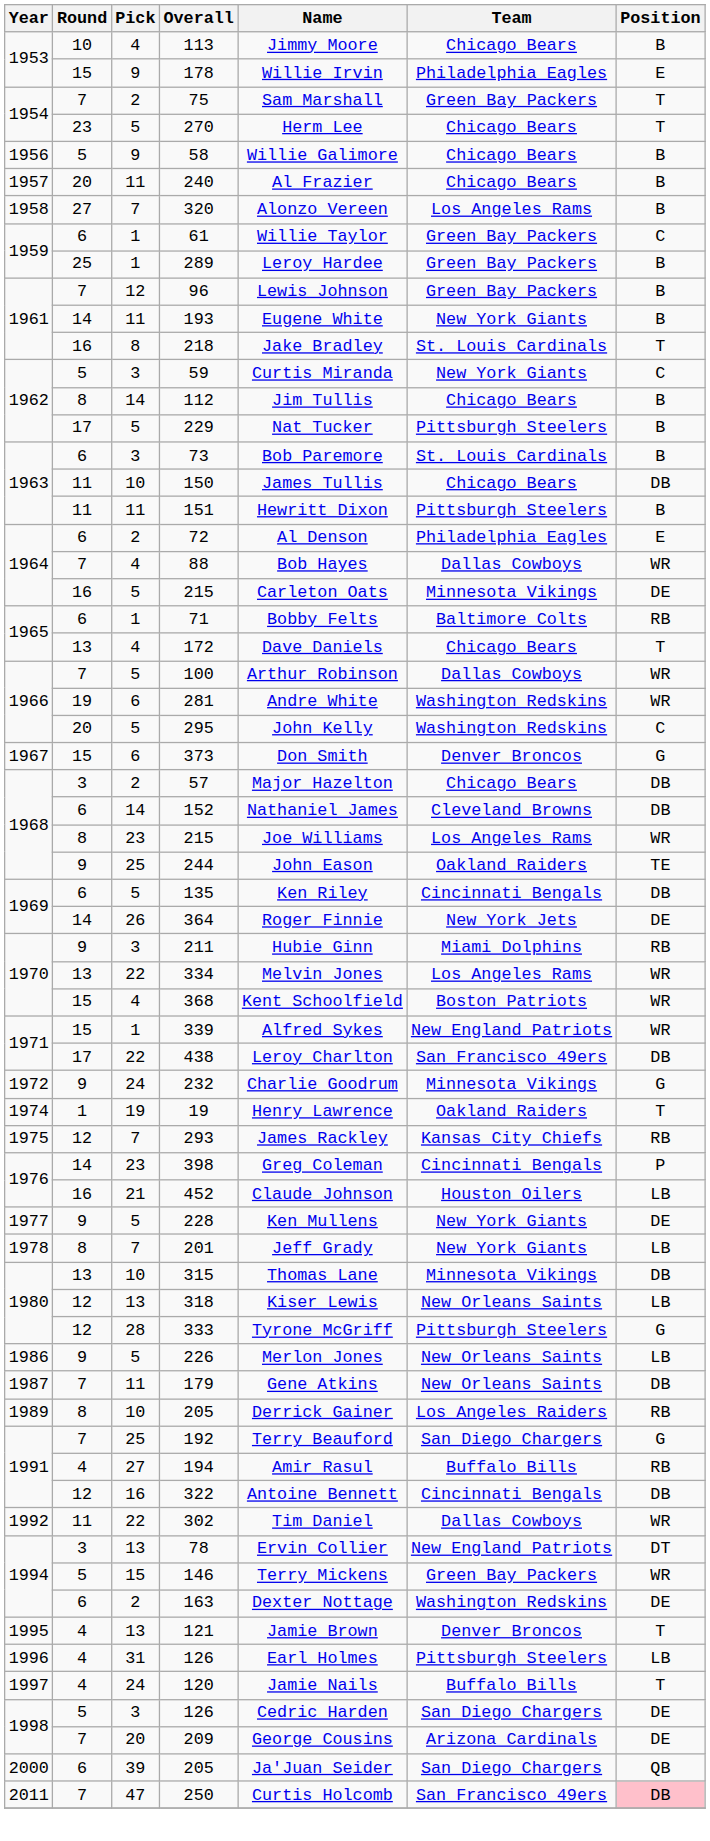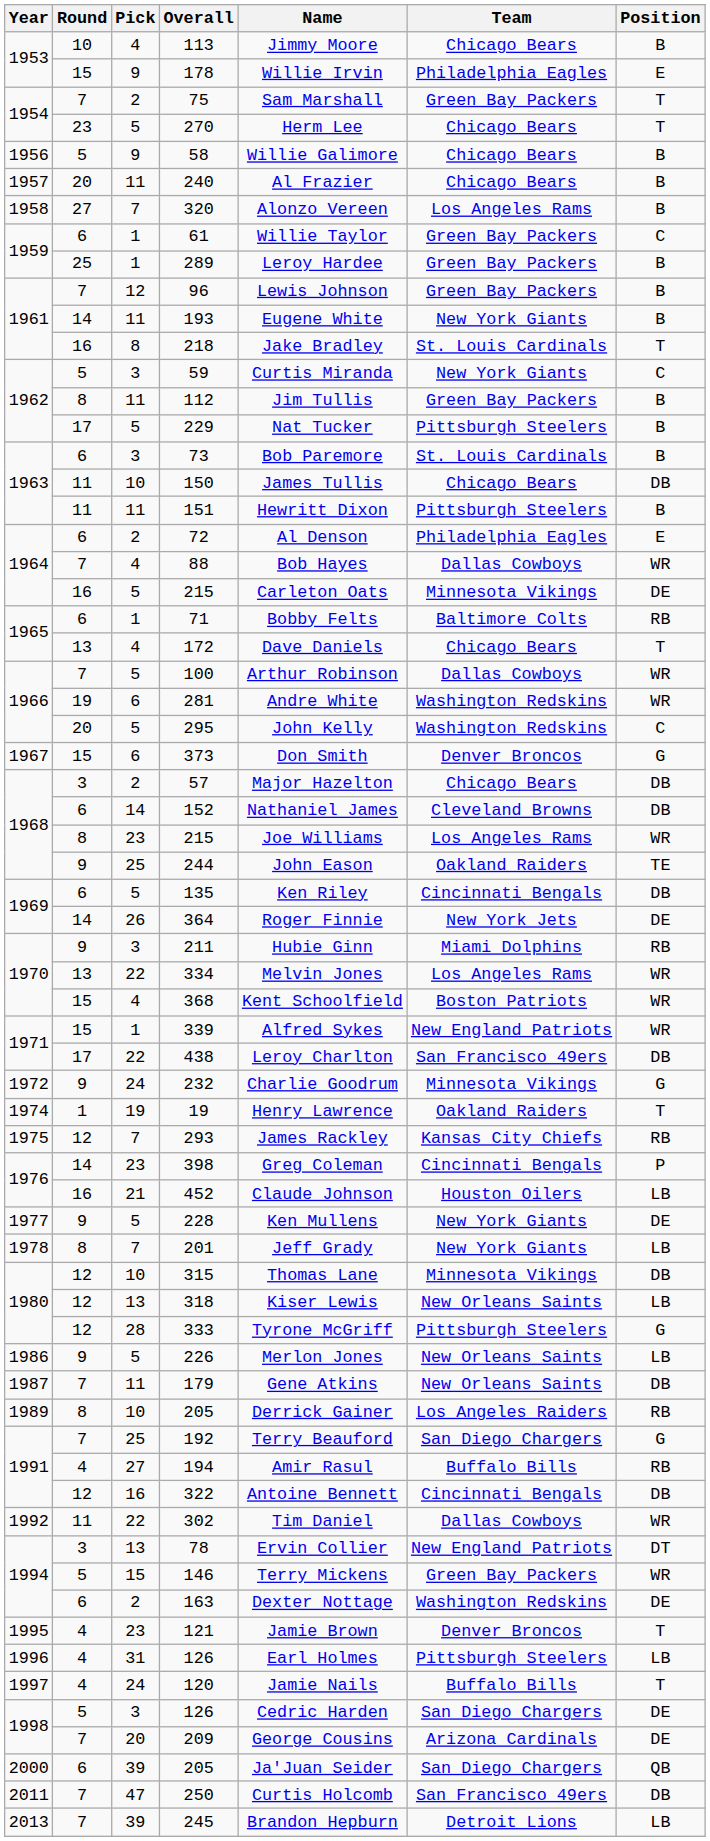 <table class="wikitable sortable" style="text-align: center;">
 <tr>
 <th>Year</th>
 <th>Round</th>
 <th>Pick</th>
 <th>Overall</th>
 <th>Name</th>
 <th>Team</th>
 <th>Position</th>
 </tr>
 <tr>
 <td rowspan="2">1953</td>
 <td>10</td>
 <td>4</td>
 <td>113</td>
 <td><a href='#'>Jimmy Moore</a></td>
 <td><a href='#'>Chicago Bears</a></td>
 <td>B</td>
 </tr>
 <tr>
 <td>15</td>
 <td>9</td>
 <td>178</td>
 <td><a href='#'>Willie Irvin</a></td>
 <td><a href='#'>Philadelphia Eagles</a></td>
 <td>E</td>
 </tr>
 <tr>
 <td rowspan="2">1954</td>
 <td>7</td>
 <td>2</td>
 <td>75</td>
 <td><a href='#'>Sam Marshall</a></td>
 <td><a href='#'>Green Bay Packers</a></td>
 <td>T</td>
 </tr>
 <tr>
 <td>23</td>
 <td>5</td>
 <td>270</td>
 <td><a href='#'>Herm Lee</a></td>
 <td><a href='#'>Chicago Bears</a></td>
 <td>T</td>
 </tr>
 <tr>
 <td>1956</td>
 <td>5</td>
 <td>9</td>
 <td>58</td>
 <td><a href='#'>Willie Galimore</a></td>
 <td><a href='#'>Chicago Bears</a></td>
 <td>B</td>
 </tr>
 <tr>
 <td>1957</td>
 <td>20</td>
 <td>11</td>
 <td>240</td>
 <td><a href='#'>Al Frazier</a></td>
 <td><a href='#'>Chicago Bears</a></td>
 <td>B</td>
 </tr>
 <tr>
 <td>1958</td>
 <td>27</td>
 <td>7</td>
 <td>320</td>
 <td><a href='#'>Alonzo Vereen</a></td>
 <td><a href='#'>Los Angeles Rams</a></td>
 <td>B</td>
 </tr>
 <tr>
 <td rowspan="2">1959</td>
 <td>6</td>
 <td>1</td>
 <td>61</td>
 <td><a href='#'>Willie Taylor</a></td>
 <td><a href='#'>Green Bay Packers</a></td>
 <td>C</td>
 </tr>
 <tr>
 <td>25</td>
 <td>1</td>
 <td>289</td>
 <td><a href='#'>Leroy Hardee</a></td>
 <td><a href='#'>Green Bay Packers</a></td>
 <td>B</td>
 </tr>
 <tr>
 <td rowspan="3">1961</td>
 <td>7</td>
 <td>12</td>
 <td>96</td>
 <td><a href='#'>Lewis Johnson</a></td>
 <td><a href='#'>Green Bay Packers</a></td>
 <td>B</td>
 </tr>
 <tr>
 <td>14</td>
 <td>11</td>
 <td>193</td>
 <td><a href='#'>Eugene White</a></td>
 <td><a href='#'>New York Giants</a></td>
 <td>B</td>
 </tr>
 <tr>
 <td>16</td>
 <td>8</td>
 <td>218</td>
 <td><a href='#'>Jake Bradley</a></td>
 <td><a href='#'>St. Louis Cardinals</a></td>
 <td>T</td>
 </tr>
 <tr>
 <td rowspan="3">1962</td>
 <td>5</td>
 <td>3</td>
 <td>59</td>
 <td><a href='#'>Curtis Miranda</a></td>
 <td><a href='#'>New York Giants</a></td>
 <td>C</td>
 </tr>
 <tr>
 <td>8</td>
-<td>14</td>
+<td>11</td>
 <td>112</td>
 <td><a href='#'>Jim Tullis</a></td>
-<td><a href='#'>Chicago Bears</a></td>
+<td><a href='#'>Green Bay Packers</a></td>
 <td>B</td>
 </tr>
 <tr>
 <td>17</td>
 <td>5</td>
 <td>229</td>
 <td><a href='#'>Nat Tucker</a></td>
 <td><a href='#'>Pittsburgh Steelers</a></td>
 <td>B</td>
 </tr>
 <tr>
 <td rowspan="3">1963</td>
 <td>6</td>
 <td>3</td>
 <td>73</td>
 <td><a href='#'>Bob Paremore</a></td>
 <td><a href='#'>St. Louis Cardinals</a></td>
 <td>B</td>
 </tr>
 <tr>
 <td>11</td>
 <td>10</td>
 <td>150</td>
 <td><a href='#'>James Tullis</a></td>
 <td><a href='#'>Chicago Bears</a></td>
 <td>DB</td>
 </tr>
 <tr>
 <td>11</td>
 <td>11</td>
 <td>151</td>
 <td><a href='#'>Hewritt Dixon</a></td>
 <td><a href='#'>Pittsburgh Steelers</a></td>
 <td>B</td>
 </tr>
 <tr>
 <td rowspan="3">1964</td>
 <td>6</td>
 <td>2</td>
 <td>72</td>
 <td><a href='#'>Al Denson</a></td>
 <td><a href='#'>Philadelphia Eagles</a></td>
 <td>E</td>
 </tr>
 <tr>
 <td>7</td>
 <td>4</td>
 <td>88</td>
 <td><a href='#'>Bob Hayes</a></td>
 <td><a href='#'>Dallas Cowboys</a></td>
 <td>WR</td>
 </tr>
 <tr>
 <td>16</td>
 <td>5</td>
 <td>215</td>
 <td><a href='#'>Carleton Oats</a></td>
 <td><a href='#'>Minnesota Vikings</a></td>
 <td>DE</td>
 </tr>
 <tr>
 <td rowspan="2">1965</td>
 <td>6</td>
 <td>1</td>
 <td>71</td>
 <td><a href='#'>Bobby Felts</a></td>
 <td><a href='#'>Baltimore Colts</a></td>
 <td>RB</td>
 </tr>
 <tr>
 <td>13</td>
 <td>4</td>
 <td>172</td>
 <td><a href='#'>Dave Daniels</a></td>
 <td><a href='#'>Chicago Bears</a></td>
 <td>T</td>
 </tr>
 <tr>
 <td rowspan="3">1966</td>
 <td>7</td>
 <td>5</td>
 <td>100</td>
 <td><a href='#'>Arthur Robinson</a></td>
 <td><a href='#'>Dallas Cowboys</a></td>
 <td>WR</td>
 </tr>
 <tr>
 <td>19</td>
 <td>6</td>
 <td>281</td>
 <td><a href='#'>Andre White</a></td>
 <td><a href='#'>Washington Redskins</a></td>
 <td>WR</td>
 </tr>
 <tr>
 <td>20</td>
 <td>5</td>
 <td>295</td>
 <td><a href='#'>John Kelly</a></td>
 <td><a href='#'>Washington Redskins</a></td>
 <td>C</td>
 </tr>
 <tr>
 <td>1967</td>
 <td>15</td>
 <td>6</td>
 <td>373</td>
 <td><a href='#'>Don Smith</a></td>
 <td><a href='#'>Denver Broncos</a></td>
 <td>G</td>
 </tr>
 <tr>
 <td rowspan="4">1968</td>
 <td>3</td>
 <td>2</td>
 <td>57</td>
 <td><a href='#'>Major Hazelton</a></td>
 <td><a href='#'>Chicago Bears</a></td>
 <td>DB</td>
 </tr>
 <tr>
 <td>6</td>
 <td>14</td>
 <td>152</td>
 <td><a href='#'>Nathaniel James</a></td>
 <td><a href='#'>Cleveland Browns</a></td>
 <td>DB</td>
 </tr>
 <tr>
 <td>8</td>
 <td>23</td>
 <td>215</td>
 <td><a href='#'>Joe Williams</a></td>
 <td><a href='#'>Los Angeles Rams</a></td>
 <td>WR</td>
 </tr>
 <tr>
 <td>9</td>
 <td>25</td>
 <td>244</td>
 <td><a href='#'>John Eason</a></td>
 <td><a href='#'>Oakland Raiders</a></td>
 <td>TE</td>
 </tr>
 <tr>
 <td rowspan="2">1969</td>
 <td>6</td>
 <td>5</td>
 <td>135</td>
 <td><a href='#'>Ken Riley</a></td>
 <td><a href='#'>Cincinnati Bengals</a></td>
 <td>DB</td>
 </tr>
 <tr>
 <td>14</td>
 <td>26</td>
 <td>364</td>
 <td><a href='#'>Roger Finnie</a></td>
 <td><a href='#'>New York Jets</a></td>
 <td>DE</td>
 </tr>
 <tr>
 <td rowspan="3">1970</td>
 <td>9</td>
 <td>3</td>
 <td>211</td>
 <td><a href='#'>Hubie Ginn</a></td>
 <td><a href='#'>Miami Dolphins</a></td>
 <td>RB</td>
 </tr>
 <tr>
 <td>13</td>
 <td>22</td>
 <td>334</td>
 <td><a href='#'>Melvin Jones</a></td>
 <td><a href='#'>Los Angeles Rams</a></td>
 <td>WR</td>
 </tr>
 <tr>
 <td>15</td>
 <td>4</td>
 <td>368</td>
 <td><a href='#'>Kent Schoolfield</a></td>
 <td><a href='#'>Boston Patriots</a></td>
 <td>WR</td>
 </tr>
 <tr>
 <td rowspan="2">1971</td>
 <td>15</td>
 <td>1</td>
 <td>339</td>
 <td><a href='#'>Alfred Sykes</a></td>
 <td><a href='#'>New England Patriots</a></td>
 <td>WR</td>
 </tr>
 <tr>
 <td>17</td>
 <td>22</td>
 <td>438</td>
 <td><a href='#'>Leroy Charlton</a></td>
 <td><a href='#'>San Francisco 49ers</a></td>
 <td>DB</td>
 </tr>
 <tr>
 <td>1972</td>
 <td>9</td>
 <td>24</td>
 <td>232</td>
 <td><a href='#'>Charlie Goodrum</a></td>
 <td><a href='#'>Minnesota Vikings</a></td>
 <td>G</td>
 </tr>
 <tr>
 <td>1974</td>
 <td>1</td>
 <td>19</td>
 <td>19</td>
 <td><a href='#'>Henry Lawrence</a></td>
 <td><a href='#'>Oakland Raiders</a></td>
 <td>T</td>
 </tr>
 <tr>
 <td>1975</td>
 <td>12</td>
 <td>7</td>
 <td>293</td>
 <td><a href='#'>James Rackley</a></td>
 <td><a href='#'>Kansas City Chiefs</a></td>
 <td>RB</td>
 </tr>
 <tr>
 <td rowspan="2">1976</td>
 <td>14</td>
 <td>23</td>
 <td>398</td>
 <td><a href='#'>Greg Coleman</a></td>
 <td><a href='#'>Cincinnati Bengals</a></td>
 <td>P</td>
 </tr>
 <tr>
 <td>16</td>
 <td>21</td>
 <td>452</td>
 <td><a href='#'>Claude Johnson</a></td>
 <td><a href='#'>Houston Oilers</a></td>
 <td>LB</td>
 </tr>
 <tr>
 <td>1977</td>
 <td>9</td>
 <td>5</td>
 <td>228</td>
 <td><a href='#'>Ken Mullens</a></td>
 <td><a href='#'>New York Giants</a></td>
 <td>DE</td>
 </tr>
 <tr>
 <td>1978</td>
 <td>8</td>
 <td>7</td>
 <td>201</td>
 <td><a href='#'>Jeff Grady</a></td>
 <td><a href='#'>New York Giants</a></td>
 <td>LB</td>
 </tr>
 <tr>
 <td rowspan="3">1980</td>
-<td>13</td>
+<td>12</td>
 <td>10</td>
 <td>315</td>
 <td><a href='#'>Thomas Lane</a></td>
 <td><a href='#'>Minnesota Vikings</a></td>
 <td>DB</td>
 </tr>
 <tr>
 <td>12</td>
 <td>13</td>
 <td>318</td>
 <td><a href='#'>Kiser Lewis</a></td>
 <td><a href='#'>New Orleans Saints</a></td>
 <td>LB</td>
 </tr>
 <tr>
 <td>12</td>
 <td>28</td>
 <td>333</td>
 <td><a href='#'>Tyrone McGriff</a></td>
 <td><a href='#'>Pittsburgh Steelers</a></td>
 <td>G</td>
 </tr>
 <tr>
 <td>1986</td>
 <td>9</td>
 <td>5</td>
 <td>226</td>
 <td><a href='#'>Merlon Jones</a></td>
 <td><a href='#'>New Orleans Saints</a></td>
 <td>LB</td>
 </tr>
 <tr>
 <td>1987</td>
 <td>7</td>
 <td>11</td>
 <td>179</td>
 <td><a href='#'>Gene Atkins</a></td>
 <td><a href='#'>New Orleans Saints</a></td>
 <td>DB</td>
 </tr>
 <tr>
 <td>1989</td>
 <td>8</td>
 <td>10</td>
 <td>205</td>
 <td><a href='#'>Derrick Gainer</a></td>
 <td><a href='#'>Los Angeles Raiders</a></td>
 <td>RB</td>
 </tr>
 <tr>
 <td rowspan="3">1991</td>
 <td>7</td>
 <td>25</td>
 <td>192</td>
 <td><a href='#'>Terry Beauford</a></td>
 <td><a href='#'>San Diego Chargers</a></td>
 <td>G</td>
 </tr>
 <tr>
 <td>4</td>
 <td>27</td>
 <td>194</td>
 <td><a href='#'>Amir Rasul</a></td>
 <td><a href='#'>Buffalo Bills</a></td>
 <td>RB</td>
 </tr>
 <tr>
 <td>12</td>
 <td>16</td>
 <td>322</td>
 <td><a href='#'>Antoine Bennett</a></td>
 <td><a href='#'>Cincinnati Bengals</a></td>
 <td>DB</td>
 </tr>
 <tr>
 <td>1992</td>
 <td>11</td>
 <td>22</td>
 <td>302</td>
 <td><a href='#'>Tim Daniel</a></td>
 <td><a href='#'>Dallas Cowboys</a></td>
 <td>WR</td>
 </tr>
 <tr>
 <td rowspan="3">1994</td>
 <td>3</td>
 <td>13</td>
 <td>78</td>
 <td><a href='#'>Ervin Collier</a></td>
 <td><a href='#'>New England Patriots</a></td>
 <td>DT</td>
 </tr>
 <tr>
 <td>5</td>
 <td>15</td>
 <td>146</td>
 <td><a href='#'>Terry Mickens</a></td>
 <td><a href='#'>Green Bay Packers</a></td>
 <td>WR</td>
 </tr>
 <tr>
 <td>6</td>
 <td>2</td>
 <td>163</td>
 <td><a href='#'>Dexter Nottage</a></td>
 <td><a href='#'>Washington Redskins</a></td>
 <td>DE</td>
 </tr>
 <tr>
 <td>1995</td>
 <td>4</td>
-<td>13</td>
+<td>23</td>
 <td>121</td>
 <td><a href='#'>Jamie Brown</a></td>
 <td><a href='#'>Denver Broncos</a></td>
 <td>T</td>
 </tr>
 <tr>
 <td>1996</td>
 <td>4</td>
 <td>31</td>
 <td>126</td>
 <td><a href='#'>Earl Holmes</a></td>
 <td><a href='#'>Pittsburgh Steelers</a></td>
 <td>LB</td>
 </tr>
 <tr>
 <td>1997</td>
 <td>4</td>
 <td>24</td>
 <td>120</td>
 <td><a href='#'>Jamie Nails</a></td>
 <td><a href='#'>Buffalo Bills</a></td>
 <td>T</td>
 </tr>
 <tr>
 <td rowspan="2">1998</td>
 <td>5</td>
 <td>3</td>
 <td>126</td>
 <td><a href='#'>Cedric Harden</a></td>
 <td><a href='#'>San Diego Chargers</a></td>
 <td>DE</td>
 </tr>
 <tr>
 <td>7</td>
 <td>20</td>
 <td>209</td>
 <td><a href='#'>George Cousins</a></td>
 <td><a href='#'>Arizona Cardinals</a></td>
 <td>DE</td>
 </tr>
 <tr>
 <td>2000</td>
 <td>6</td>
 <td>39</td>
 <td>205</td>
 <td><a href='#'>Ja'Juan Seider</a></td>
 <td><a href='#'>San Diego Chargers</a></td>
 <td>QB</td>
 </tr>
 <tr>
 <td>2011</td>
 <td>7</td>
 <td>47</td>
 <td>250</td>
 <td><a href='#'>Curtis Holcomb</a></td>
 <td><a href='#'>San Francisco 49ers</a></td>
-<td style="background: pink;">DB</td>
+<td>DB</td>
+</tr>
+<tr>
+<td>2013</td>
+<td>7</td>
+<td>39</td>
+<td>245</td>
+<td><a href='#'>Brandon Hepburn</a></td>
+<td><a href='#'>Detroit Lions</a></td>
+<td>LB</td>
 </tr>
 <tr>
 </tr>
 </table>
